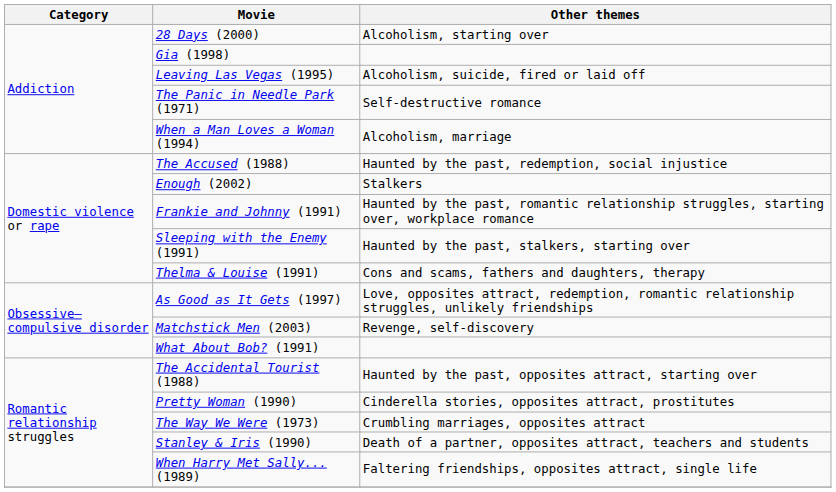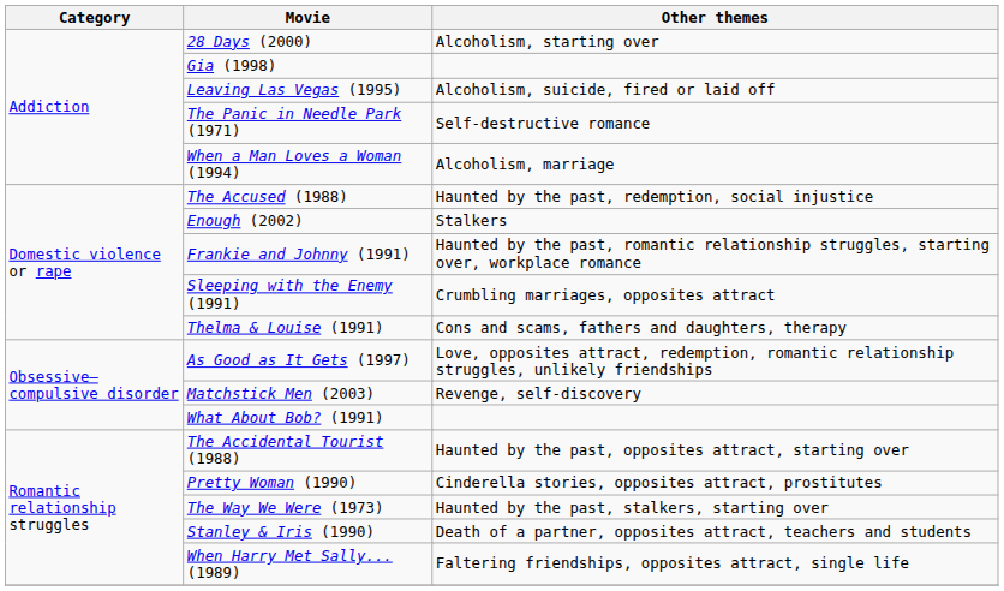 <table class="wikitable">
 <tr>
 <th scope="col" width="150" rowspan="1" colspan="1">Category</th>
 <th scope="col" width="300" rowspan="1" colspan="2">Movie</th>
 <th>Other themes</th>
 </tr>
 <tr>
 <td rowspan="5" colspan="1"><a href='#'>Addiction</a></td>
 <td rowspan="1" colspan="2"><em><a href='#'>28 Days</a></em> (2000)</td>
 <td>Alcoholism, starting over</td>
 </tr>
 <tr>
 <td rowspan="1" colspan="2"><em><a href='#'>Gia</a></em> (1998)</td>
 <td></td>
 </tr>
 <tr>
 <td rowspan="1" colspan="2"><em><a href='#'>Leaving Las Vegas</a></em> (1995)</td>
 <td>Alcoholism, suicide, fired or laid off</td>
 </tr>
 <tr>
 <td rowspan="1" colspan="2"><em><a href='#'>The Panic in Needle Park</a></em> (1971)</td>
 <td>Self-destructive romance</td>
 </tr>
 <tr>
 <td rowspan="1" colspan="2"><em><a href='#'>When a Man Loves a Woman</a></em> (1994)</td>
 <td>Alcoholism, marriage</td>
 </tr>
 <tr>
 <td rowspan="5" colspan="1"><a href='#'>Domestic violence</a> or <a href='#'>rape</a></td>
 <td rowspan="1" colspan="2"><em><a href='#'>The Accused</a></em> (1988)</td>
 <td>Haunted by the past, redemption, social injustice</td>
 </tr>
 <tr>
 <td rowspan="1" colspan="2"><em><a href='#'>Enough</a></em> (2002)</td>
 <td>Stalkers</td>
 </tr>
 <tr>
 <td rowspan="1" colspan="2"><em><a href='#'>Frankie and Johnny</a></em> (1991)</td>
 <td>Haunted by the past, romantic relationship struggles, starting over, workplace romance</td>
 </tr>
 <tr>
 <td rowspan="1" colspan="2"><em><a href='#'>Sleeping with the Enemy</a></em> (1991)</td>
-<td>Haunted by the past, stalkers, starting over</td>
+<td>Crumbling marriages, opposites attract</td>
 </tr>
 <tr>
 <td rowspan="1" colspan="2"><em><a href='#'>Thelma & Louise</a></em> (1991)</td>
 <td>Cons and scams, fathers and daughters, therapy</td>
 </tr>
 <tr>
 <td rowspan="3" colspan="1"><a href='#'>Obsessive–compulsive disorder</a></td>
 <td rowspan="1" colspan="2"><em><a href='#'>As Good as It Gets</a></em> (1997)</td>
 <td>Love, opposites attract, redemption, romantic relationship struggles, unlikely friendships    </td>
 </tr>
 <tr>
 <td rowspan="1" colspan="2"><em><a href='#'>Matchstick Men</a></em> (2003)</td>
 <td>Revenge, self-discovery</td>
 </tr>
 <tr>
 <td rowspan="1" colspan="2"><em><a href='#'>What About Bob?</a></em> (1991)</td>
 <td></td>
 </tr>
 <tr>
 <td rowspan="5" colspan="1"><a href='#'>Romantic relationship</a> struggles</td>
 <td rowspan="1" colspan="2"><em><a href='#'>The Accidental Tourist</a></em> (1988)</td>
 <td>Haunted by the past, opposites attract, starting over</td>
 </tr>
 <tr>
 <td rowspan="1" colspan="2"><em><a href='#'>Pretty Woman</a></em> (1990)</td>
 <td>Cinderella stories, opposites attract, prostitutes</td>
 </tr>
 <tr>
 <td rowspan="1" colspan="2"><em><a href='#'>The Way We Were</a></em> (1973)</td>
-<td>Crumbling marriages, opposites attract</td>
+<td>Haunted by the past, stalkers, starting over</td>
 </tr>
 <tr>
 <td rowspan="1" colspan="2"><em><a href='#'>Stanley & Iris</a></em> (1990)</td>
 <td>Death of a partner, opposites attract, teachers and students</td>
 </tr>
 <tr>
 <td rowspan="1" colspan="2"><em><a href='#'>When Harry Met Sally...</a></em> (1989)</td>
 <td>Faltering friendships, opposites attract, single life</td>
 </tr>
 <tr>
 </tr>
 <tr>
 </tr>
 </table>
